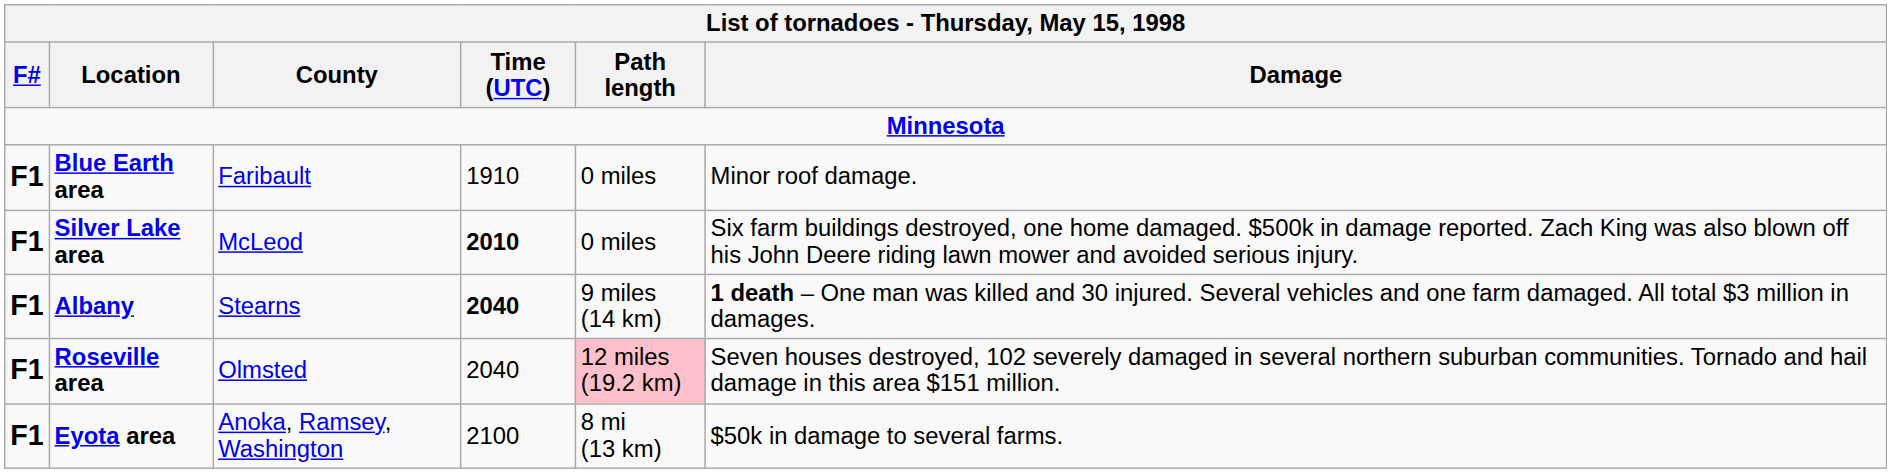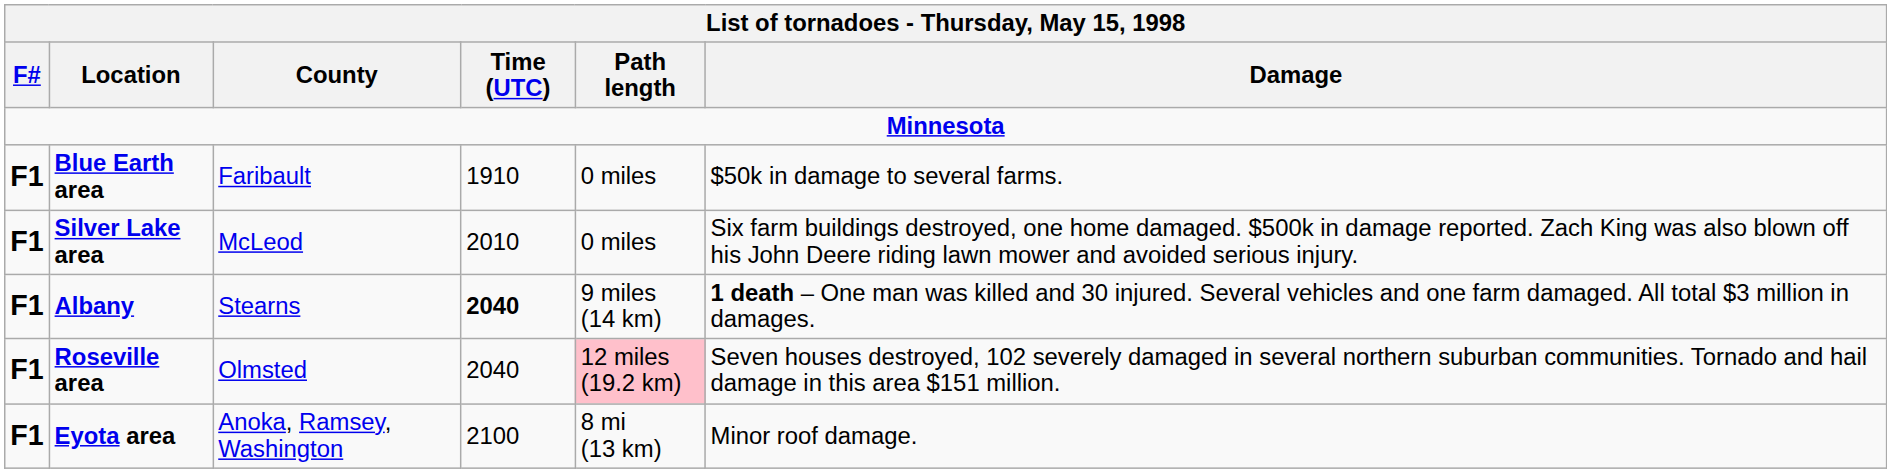 <table class="wikitable collapsible" width="100%">
 <tr>
 <th colspan="7">List of tornadoes - Thursday, May 15, 1998</th>
 </tr>
 <tr>
 <th><a href='#'>F#</a></th>
 <th>Location</th>
 <th>County</th>
 <th>Time (<a href='#'>UTC</a>)</th>
 <th>Path length</th>
 <th>Damage</th>
 </tr>
 <tr>
 <td colspan="6" align=center><strong><a href='#'>Minnesota</a></strong></td>
 </tr>
 <tr>
 <td><big><strong>F1</strong></big></td>
 <td><strong> <a href='#'>Blue Earth</a> area</strong></td>
 <td><a href='#'>Faribault</a></td>
 <td>1910</td>
 <td>0 miles</td>
-<td>Minor roof damage.</td>
+<td>$50k in damage to several farms.</td>
 </tr>
 <tr>
 <td><big><strong>F1</strong></big></td>
 <td><strong> <a href='#'>Silver Lake</a> area</strong></td>
 <td><a href='#'>McLeod</a></td>
-<td><strong>2010</strong></td>
+<td>2010</td>
 <td>0 miles</td>
 <td>Six farm buildings destroyed, one home damaged. $500k in damage reported.  Zach King was also blown off his John Deere riding lawn mower and avoided serious injury.</td>
 </tr>
 <tr>
 <td><big><strong>F1</strong></big></td>
 <td><strong> <a href='#'>Albany</a></strong></td>
 <td><a href='#'>Stearns</a></td>
 <td><strong>2040</strong></td>
 <td>9 miles<br>(14 km)</td>
 <td><strong>1 death</strong> – One man was killed and 30 injured.  Several vehicles and one farm damaged.  All total $3 million in damages.</td>
 </tr>
 <tr>
 <td><big><strong>F1</strong></big></td>
 <td><strong> <a href='#'>Roseville</a> area</strong></td>
 <td><a href='#'>Olmsted</a></td>
 <td>2040</td>
 <td style="background: pink;">12 miles<br>(19.2 km)</td>
 <td>Seven houses destroyed, 102 severely damaged in several northern suburban communities.  Tornado and hail damage in this area $151 million.</td>
 </tr>
 <tr>
 <td><big><strong>F1</strong></big></td>
 <td><strong> <a href='#'>Eyota</a> area</strong></td>
 <td><a href='#'>Anoka</a>, <a href='#'>Ramsey</a>, <a href='#'>Washington</a></td>
 <td>2100</td>
 <td>8 mi<br>(13 km)</td>
-<td>$50k in damage to several farms.</td>
+<td>Minor roof damage.</td>
 </tr>
 </table>
